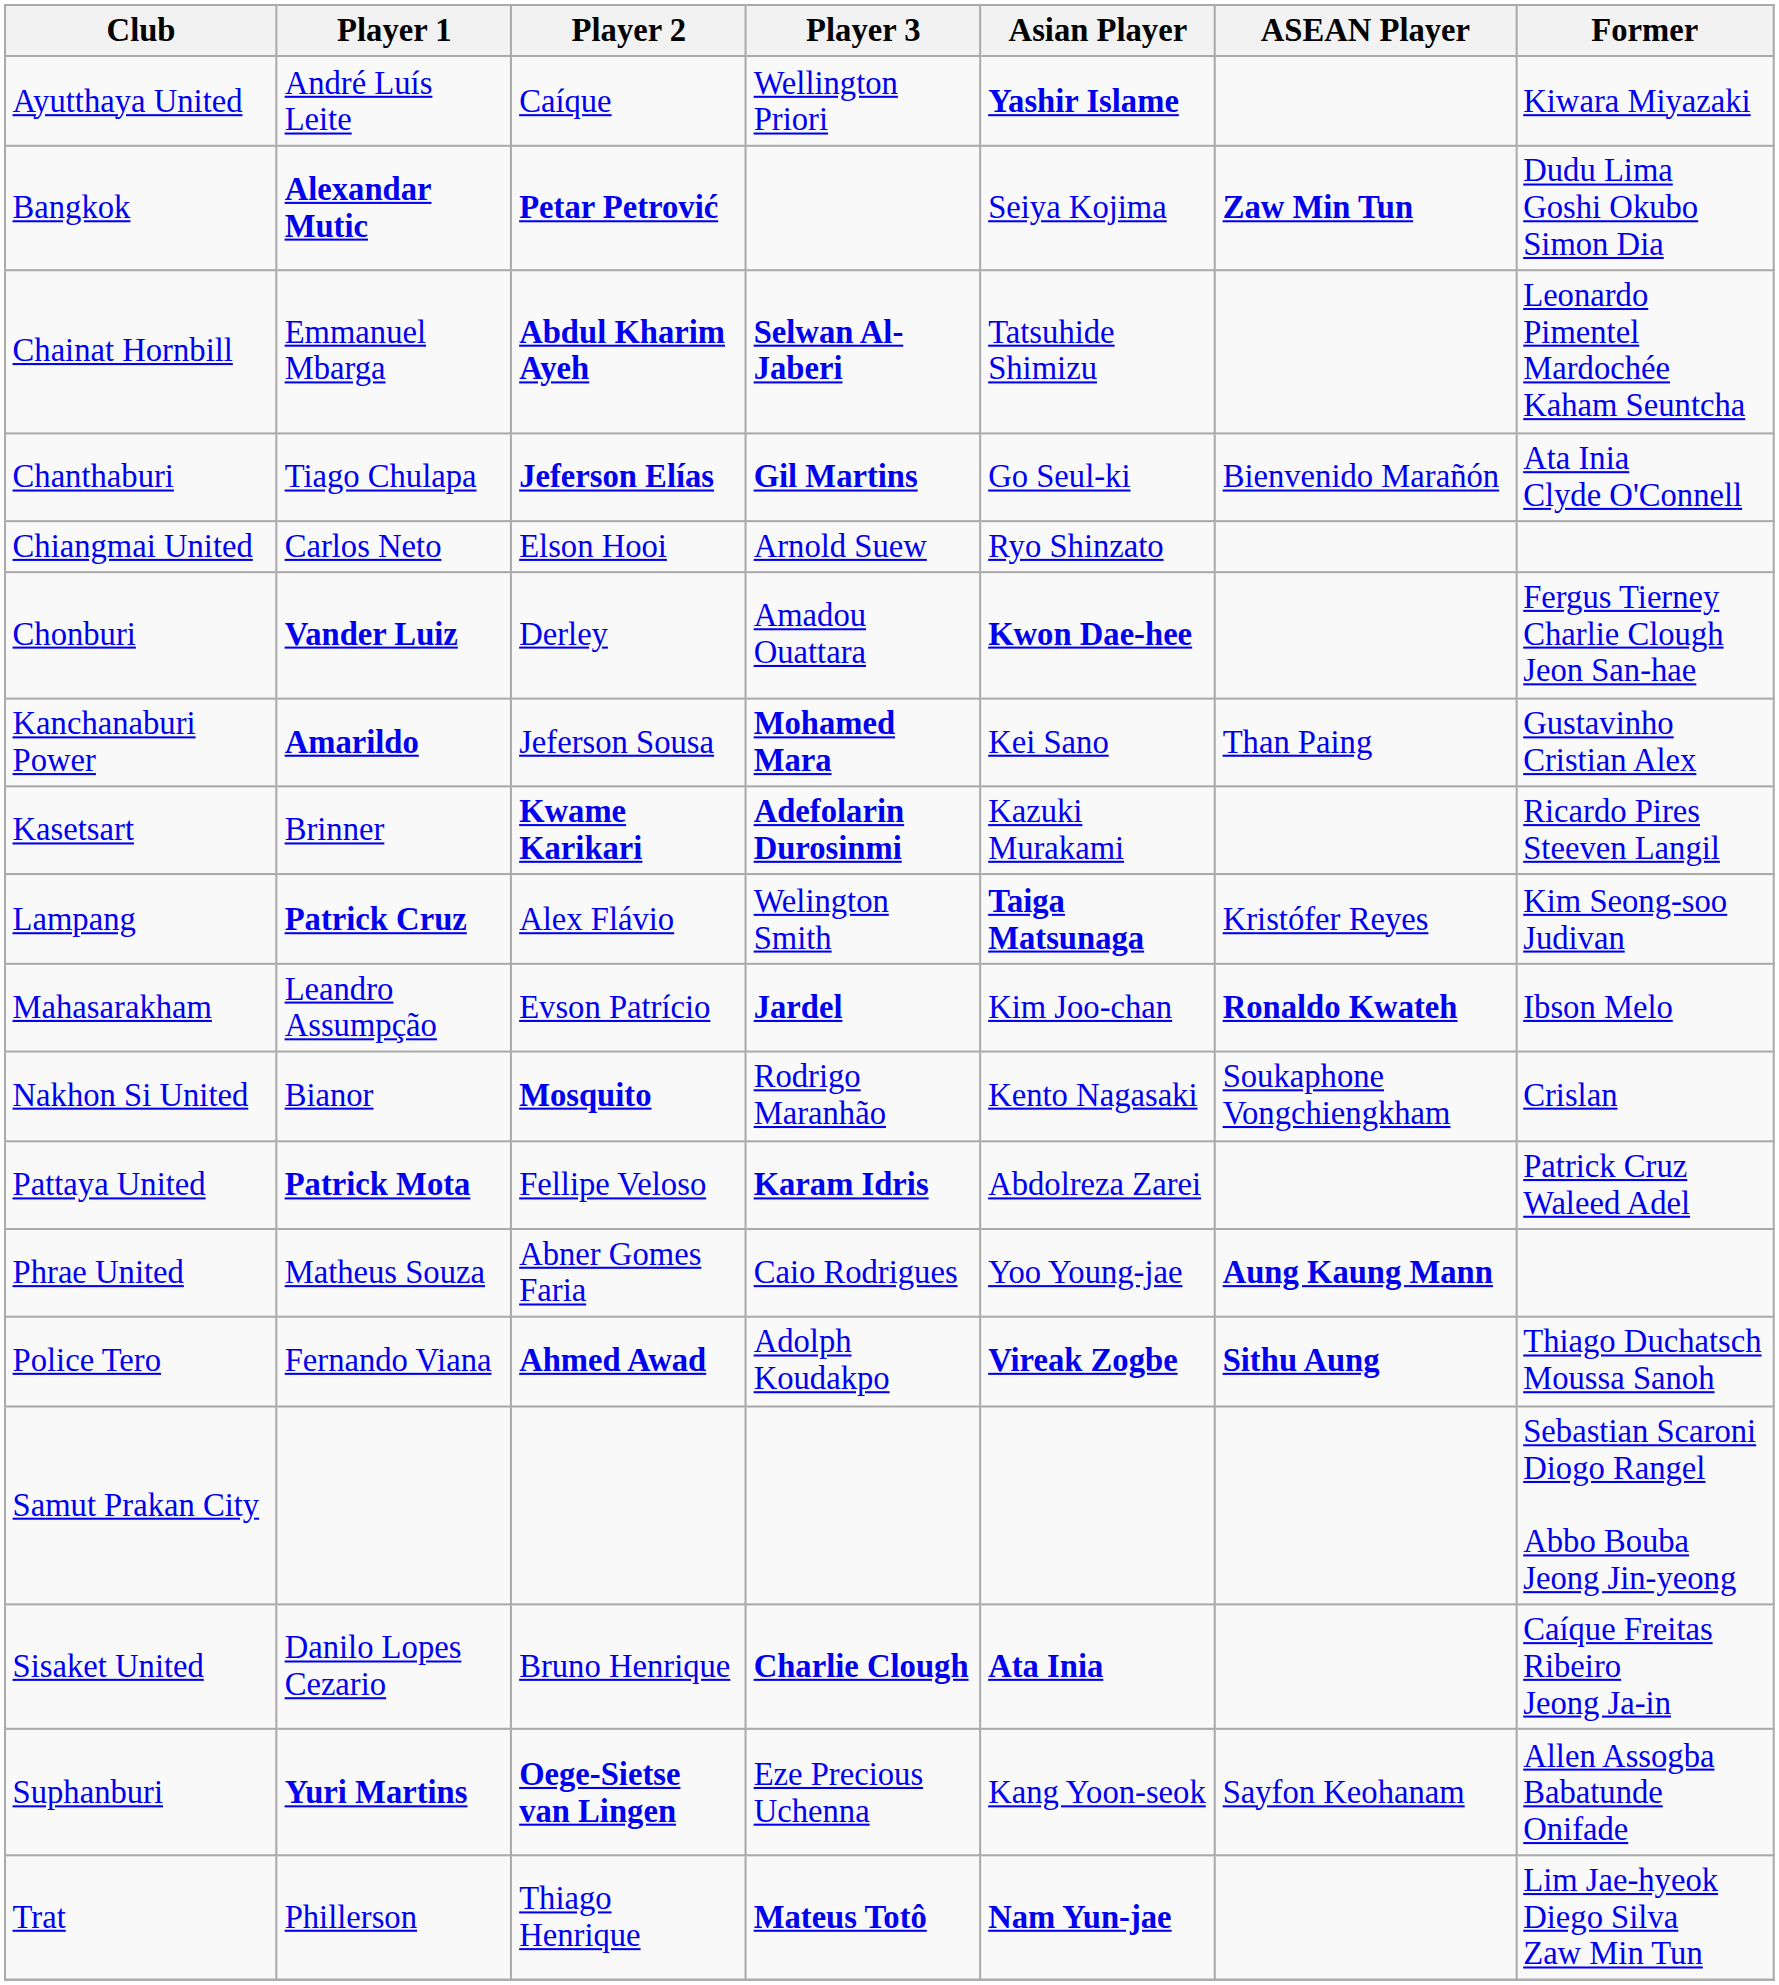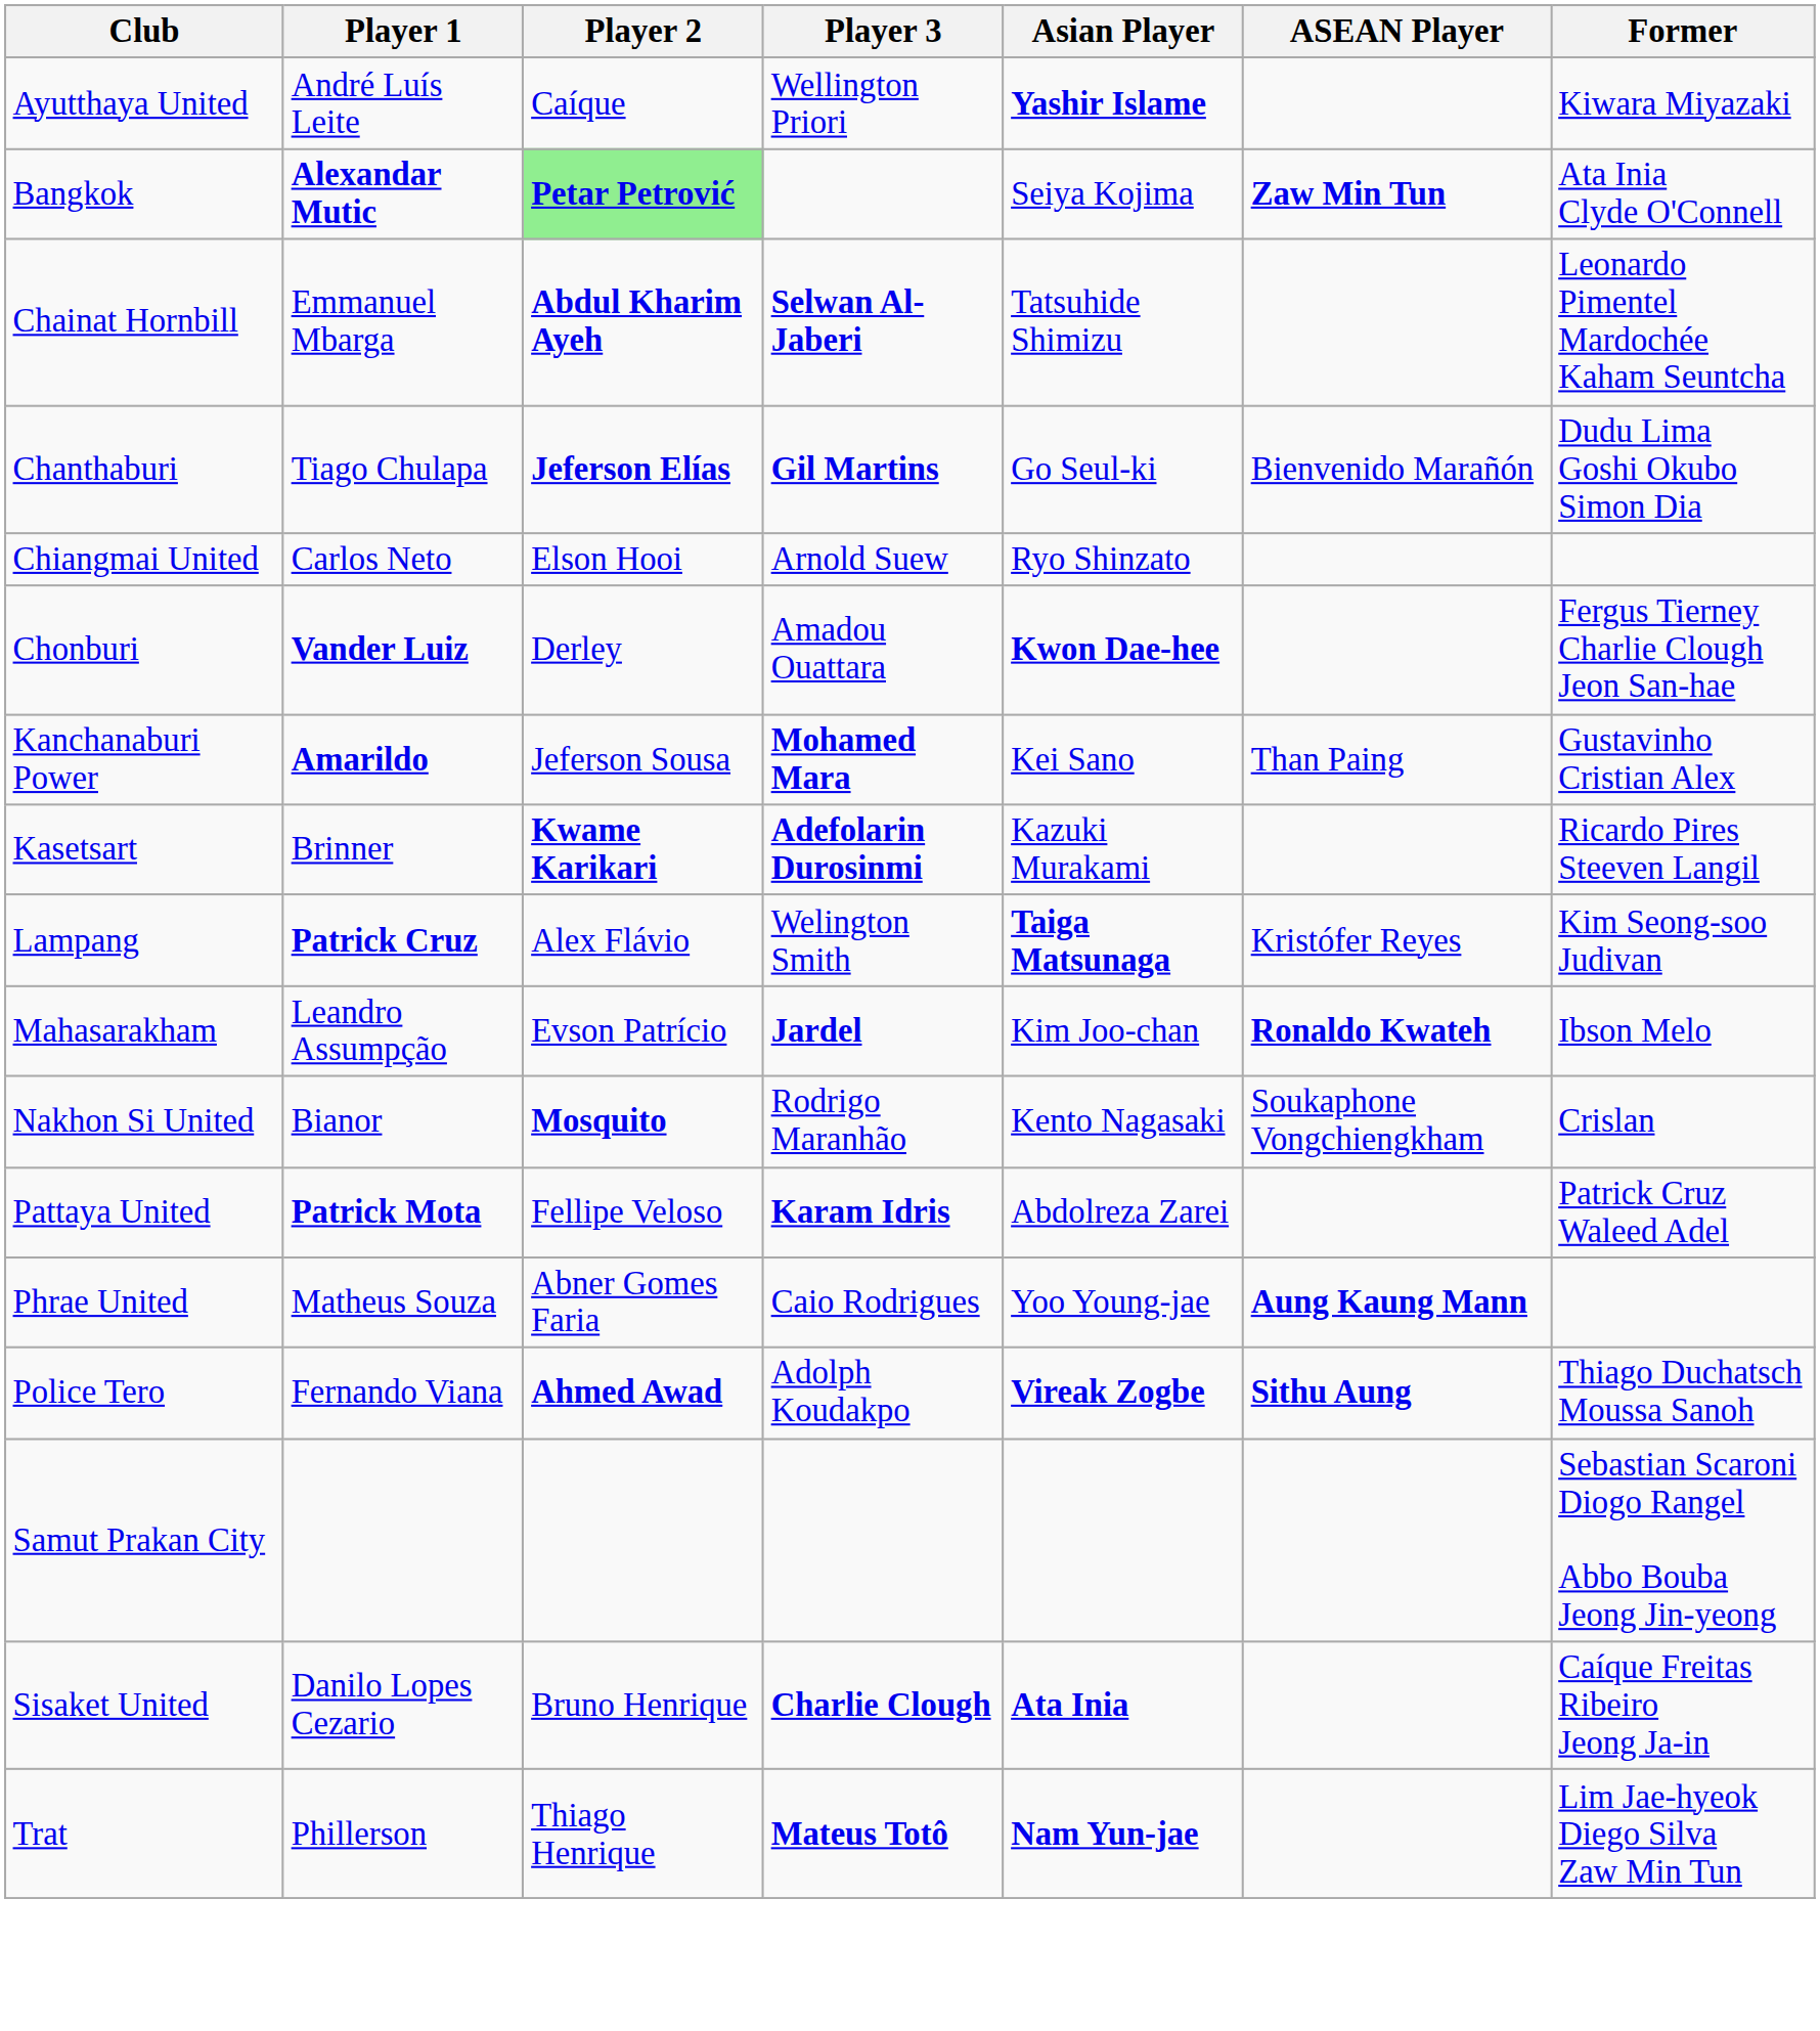 <table class="wikitable sortable" style="font-size:100%;">
 <tr>
 <th style="width:10%">Club</th>
 <th style="width:10%">Player 1</th>
 <th style="width:10%">Player 2</th>
 <th style="width:10%">Player 3</th>
 <th style="width:10%">Asian Player</th>
 <th style="width:10%">ASEAN Player</th>
 <th style="width:11%">Former</th>
 </tr>
 <tr>
 <td><a href='#'>Ayutthaya United</a></td>
 <td> <a href='#'>André Luís Leite</a></td>
 <td> <a href='#'>Caíque</a></td>
 <td> <a href='#'>Wellington Priori</a></td>
 <td> <strong><a href='#'>Yashir Islame</a></strong></td>
 <td></td>
 <td> <a href='#'>Kiwara Miyazaki</a></td>
 </tr>
 <tr>
 <td><a href='#'>Bangkok</a></td>
 <td> <strong><a href='#'>Alexandar Mutic</a></strong></td>
-<td> <strong><a href='#'>Petar Petrović</a></strong></td>
+<td style="background: lightgreen;"> <strong><a href='#'>Petar Petrović</a></strong></td>
 <td></td>
 <td> <a href='#'>Seiya Kojima</a></td>
 <td> <strong><a href='#'>Zaw Min Tun</a></strong></td>
-<td> <a href='#'>Dudu Lima</a> <br>  <a href='#'>Goshi Okubo</a> <br>  <a href='#'>Simon Dia</a></td>
+<td> <a href='#'>Ata Inia</a> <br>  <a href='#'>Clyde O'Connell</a></td>
 </tr>
 <tr>
 <td><a href='#'>Chainat Hornbill</a></td>
 <td> <a href='#'>Emmanuel Mbarga</a></td>
 <td> <strong><a href='#'>Abdul Kharim Ayeh</a></strong></td>
 <td> <strong><a href='#'>Selwan Al-Jaberi</a></strong></td>
 <td> <a href='#'>Tatsuhide Shimizu</a></td>
 <td></td>
 <td> <a href='#'>Leonardo Pimentel</a> <br>  <a href='#'>Mardochée Kaham Seuntcha</a></td>
 </tr>
 <tr>
 <td><a href='#'>Chanthaburi</a></td>
 <td> <a href='#'>Tiago Chulapa</a></td>
 <td> <strong><a href='#'>Jeferson Elías</a></strong></td>
 <td> <strong><a href='#'>Gil Martins</a></strong></td>
 <td> <a href='#'>Go Seul-ki</a></td>
 <td> <a href='#'>Bienvenido Marañón</a></td>
-<td> <a href='#'>Ata Inia</a> <br>  <a href='#'>Clyde O'Connell</a></td>
+<td> <a href='#'>Dudu Lima</a> <br>  <a href='#'>Goshi Okubo</a> <br>  <a href='#'>Simon Dia</a></td>
 </tr>
 <tr>
 <td><a href='#'>Chiangmai United</a></td>
 <td> <a href='#'>Carlos Neto</a></td>
 <td> <a href='#'>Elson Hooi</a></td>
 <td> <a href='#'>Arnold Suew</a></td>
 <td> <a href='#'>Ryo Shinzato</a></td>
 <td></td>
 <td></td>
 </tr>
 <tr>
 <td><a href='#'>Chonburi</a></td>
 <td> <strong><a href='#'>Vander Luiz</a></strong></td>
 <td> <a href='#'>Derley</a></td>
 <td> <a href='#'>Amadou Ouattara</a></td>
 <td> <strong><a href='#'>Kwon Dae-hee</a></strong></td>
 <td></td>
 <td> <a href='#'>Fergus Tierney</a> <br>  <a href='#'>Charlie Clough</a> <br>  <a href='#'>Jeon San-hae</a></td>
 </tr>
 <tr>
 <td><a href='#'>Kanchanaburi Power</a></td>
 <td> <strong><a href='#'>Amarildo</a></strong></td>
 <td> <a href='#'>Jeferson Sousa</a></td>
 <td> <strong><a href='#'>Mohamed Mara</a></strong></td>
 <td> <a href='#'>Kei Sano</a></td>
 <td> <a href='#'>Than Paing</a></td>
 <td> <a href='#'>Gustavinho</a> <br>  <a href='#'>Cristian Alex</a></td>
 </tr>
 <tr>
 <td><a href='#'>Kasetsart</a></td>
 <td> <a href='#'>Brinner</a></td>
 <td> <strong><a href='#'>Kwame Karikari</a></strong></td>
 <td> <strong><a href='#'>Adefolarin Durosinmi</a></strong></td>
 <td> <a href='#'>Kazuki Murakami</a></td>
 <td></td>
 <td> <a href='#'>Ricardo Pires</a> <br>  <a href='#'>Steeven Langil</a></td>
 </tr>
 <tr>
 <td><a href='#'>Lampang</a></td>
 <td> <strong><a href='#'>Patrick Cruz</a></strong></td>
 <td> <a href='#'>Alex Flávio</a></td>
 <td> <a href='#'>Welington Smith</a></td>
 <td> <strong><a href='#'>Taiga Matsunaga</a></strong></td>
 <td> <a href='#'>Kristófer Reyes</a></td>
 <td> <a href='#'>Kim Seong-soo</a> <br>  <a href='#'>Judivan</a></td>
 </tr>
 <tr>
 <td><a href='#'>Mahasarakham</a></td>
 <td> <a href='#'>Leandro Assumpção</a></td>
 <td> <a href='#'>Evson Patrício</a></td>
 <td> <strong><a href='#'>Jardel</a> </strong></td>
 <td> <a href='#'>Kim Joo-chan</a></td>
 <td> <strong><a href='#'>Ronaldo Kwateh</a></strong></td>
 <td> <a href='#'>Ibson Melo</a></td>
 </tr>
 <tr>
 <td><a href='#'>Nakhon Si United</a></td>
 <td> <a href='#'>Bianor</a></td>
 <td> <strong><a href='#'>Mosquito</a></strong></td>
 <td> <a href='#'>Rodrigo Maranhão</a></td>
 <td> <a href='#'>Kento Nagasaki</a></td>
 <td> <a href='#'>Soukaphone Vongchiengkham</a></td>
 <td> <a href='#'>Crislan</a></td>
 </tr>
 <tr>
 <td><a href='#'>Pattaya United</a></td>
 <td> <strong><a href='#'>Patrick Mota</a></strong></td>
 <td> <a href='#'>Fellipe Veloso</a></td>
 <td> <strong><a href='#'>Karam Idris</a></strong></td>
 <td> <a href='#'> Abdolreza Zarei</a></td>
 <td></td>
 <td> <a href='#'>Patrick Cruz</a> <br>  <a href='#'>Waleed Adel</a></td>
 </tr>
 <tr>
 <td><a href='#'>Phrae United</a></td>
 <td> <a href='#'>Matheus Souza</a></td>
 <td> <a href='#'>Abner Gomes Faria</a></td>
 <td> <a href='#'>Caio Rodrigues</a></td>
 <td> <a href='#'>Yoo Young-jae</a></td>
 <td> <strong><a href='#'>Aung Kaung Mann</a></strong></td>
 <td></td>
 </tr>
 <tr>
 <td><a href='#'>Police Tero</a></td>
 <td> <a href='#'>Fernando Viana</a></td>
 <td> <strong><a href='#'>Ahmed Awad</a></strong></td>
 <td> <a href='#'>Adolph Koudakpo</a></td>
 <td> <strong><a href='#'>Vireak Zogbe</a></strong></td>
 <td> <strong><a href='#'>Sithu Aung</a></strong></td>
 <td> <a href='#'>Thiago Duchatsch</a> <br>  <a href='#'>Moussa Sanoh</a></td>
 </tr>
 <tr>
 <td><a href='#'>Samut Prakan City</a></td>
 <td></td>
 <td></td>
 <td></td>
 <td></td>
 <td></td>
 <td> <a href='#'>Sebastian Scaroni</a> <br>  <a href='#'>Diogo Rangel</a> <br>  <br> <a href='#'>Abbo Bouba</a> <br>  <a href='#'>Jeong Jin-yeong</a></td>
 </tr>
 <tr>
 <td><a href='#'>Sisaket United</a></td>
 <td> <a href='#'>Danilo Lopes Cezario</a></td>
 <td> <a href='#'>Bruno Henrique</a></td>
 <td> <strong><a href='#'>Charlie Clough</a></strong></td>
 <td> <strong><a href='#'>Ata Inia</a></strong></td>
 <td></td>
 <td> <a href='#'>Caíque Freitas Ribeiro</a> <br>  <a href='#'>Jeong Ja-in</a></td>
 </tr>
 <tr>
-<td><a href='#'>Suphanburi</a></td>
-<td> <strong><a href='#'>Yuri Martins</a></strong></td>
-<td> <strong><a href='#'>Oege-Sietse van Lingen</a></strong></td>
-<td> <a href='#'>Eze Precious Uchenna</a></td>
-<td> <a href='#'>Kang Yoon-seok</a></td>
-<td> <a href='#'>Sayfon Keohanam</a></td>
-<td> <a href='#'>Allen Assogba</a> <br>  <a href='#'>Babatunde Onifade</a></td>
-</tr>
-<tr>
 <td><a href='#'>Trat</a></td>
 <td> <a href='#'>Phillerson</a></td>
 <td> <a href='#'>Thiago Henrique</a></td>
 <td> <strong><a href='#'>Mateus Totô</a></strong></td>
 <td> <strong><a href='#'>Nam Yun-jae</a></strong></td>
 <td></td>
 <td> <a href='#'>Lim Jae-hyeok</a> <br>  <a href='#'>Diego Silva</a> <br>   <a href='#'>Zaw Min Tun</a></td>
 </tr>
 <tr>
 </tr>
 </table>
